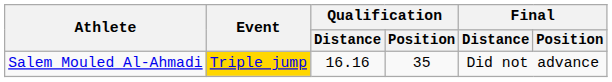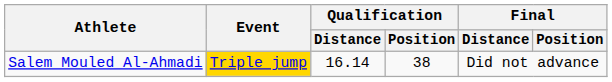 <table class=wikitable style="font-size:90%">
 <tr>
 <th rowspan="2">Athlete</th>
 <th rowspan="2">Event</th>
 <th colspan="2">Qualification</th>
 <th colspan="2">Final</th>
 </tr>
 <tr style="font-size:95%">
 <th>Distance</th>
 <th>Position</th>
 <th>Distance</th>
 <th>Position</th>
 </tr>
 <tr align=center>
 <td align=left><a href='#'>Salem Mouled Al-Ahmadi</a></td>
 <td align=left style="background: gold;"><a href='#'>Triple jump</a></td>
-<td>16.16</td>
-<td>35</td>
+<td>16.14</td>
+<td>38</td>
 <td colspan=2>Did not advance</td>
 </tr>
 </table>
